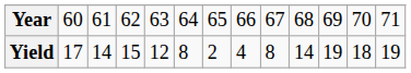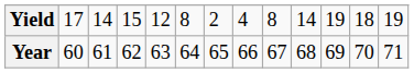 <table class="wikitable">
 <tr>
+</tr>
+<tr>
+<th>Yield</th>
+<td>17</td>
+<td>14</td>
+<td>15</td>
+<td>12</td>
+<td>8</td>
+<td>2</td>
+<td>4</td>
+<td>8</td>
+<td>14</td>
+<td>19</td>
+<td>18</td>
+<td>19</td>
 </tr>
 <tr>
 <th>Year</th>
 <td>60</td>
 <td>61</td>
 <td>62</td>
 <td>63</td>
 <td>64</td>
 <td>65</td>
 <td>66</td>
 <td>67</td>
 <td>68</td>
 <td>69</td>
 <td>70</td>
 <td>71</td>
 </tr>
-<tr>
-<th>Yield</th>
-<td>17</td>
-<td>14</td>
-<td>15</td>
-<td>12</td>
-<td>8</td>
-<td>2</td>
-<td>4</td>
-<td>8</td>
-<td>14</td>
-<td>19</td>
-<td>18</td>
-<td>19</td>
-</tr>
 </table>
